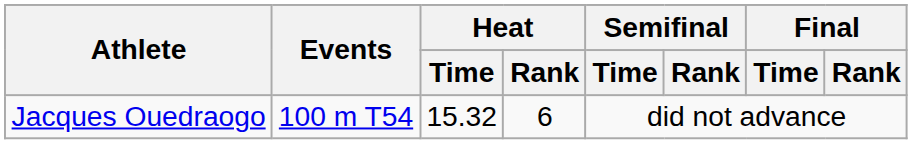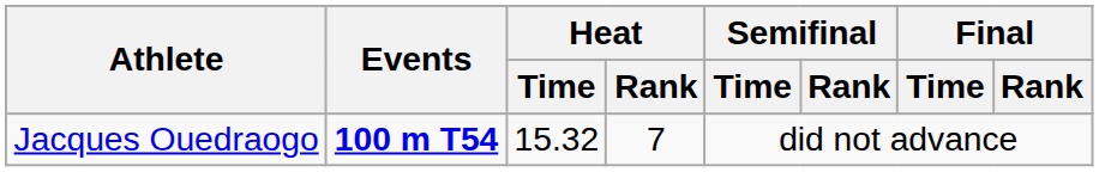 <table class=wikitable style="font-size:90%">
 <tr>
 <th rowspan="2">Athlete</th>
 <th rowspan="2">Events</th>
 <th colspan="2">Heat</th>
 <th colspan="2">Semifinal</th>
 <th colspan="2">Final</th>
 </tr>
 <tr>
 <th>Time</th>
 <th>Rank</th>
 <th>Time</th>
 <th>Rank</th>
 <th>Time</th>
 <th>Rank</th>
 </tr>
 <tr align=center>
 <td align="left"><a href='#'>Jacques Ouedraogo</a></td>
-<td align="left"><a href='#'>100 m T54</a></td>
+<td align="left"><strong><a href='#'>100 m T54</a></strong></td>
 <td>15.32</td>
-<td>6</td>
+<td>7</td>
 <td colspan="4">did not advance</td>
 </tr>
 </table>
